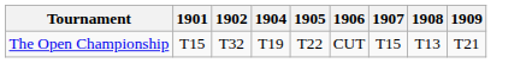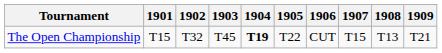 <table class="wikitable" style="font-size:95%;text-align:center;">
 <tr>
 <th>Tournament</th>
 <th>1901</th>
 <th>1902</th>
+<th>1903</th>
 <th>1904</th>
 <th>1905</th>
 <th>1906</th>
 <th>1907</th>
 <th>1908</th>
 <th>1909</th>
 </tr>
 <tr>
 <td align=left><a href='#'>The Open Championship</a></td>
 <td>T15</td>
 <td>T32</td>
-<td>T19</td>
+<td>T45</td>
+<td><strong>T19</strong></td>
 <td>T22</td>
 <td>CUT</td>
 <td>T15</td>
 <td>T13</td>
 <td>T21</td>
 </tr>
 </table>
